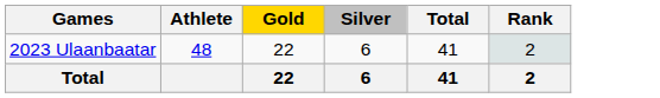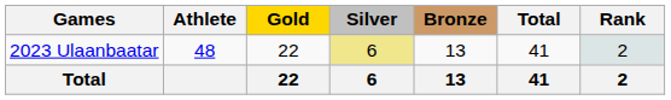 <table class="wikitable sortable" style="margin-top:0em; text-align:center; font-size:100%;">
 <tr>
 <th>Games</th>
 <th style="width:4em;">Athlete</th>
 <th style="background:gold; width:4em;"><strong>Gold</strong></th>
 <th style="background:silver; width:4em;"><strong>Silver</strong></th>
+<th style="background:#cc9966; width:4em;"><strong>Bronze</strong></th>
 <th style="width:4em;">Total</th>
 <th style="width:4em;">Rank</th>
 </tr>
 <tr>
 <td align=left> <a href='#'>2023 Ulaanbaatar</a></td>
 <td><a href='#'>48</a></td>
 <td>22</td>
-<td>6</td>
+<td style="background: khaki;">6</td>
+<td>13</td>
 <td>41</td>
 <td bgcolor=dce5e5>2</td>
 </tr>
 <tr>
 <th>Total</th>
 <th></th>
 <th>22</th>
 <th>6</th>
+<th>13</th>
 <th>41</th>
 <th>2</th>
 </tr>
 </table>
